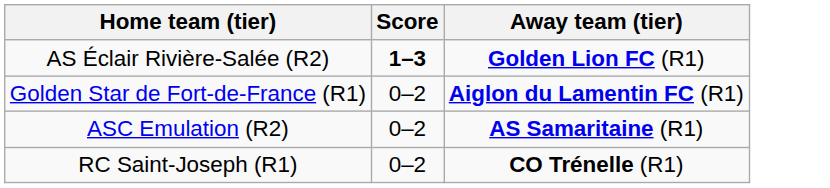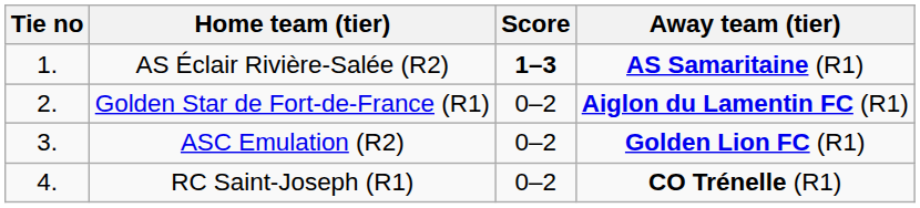 <table class="wikitable" style="text-align: center">
 <tr>
+<th>Tie no</th>
 <th>Home team (tier)</th>
 <th>Score</th>
 <th>Away team (tier)</th>
 </tr>
 <tr>
+<td>1.</td>
 <td> AS Éclair Rivière-Salée (R2)</td>
 <td><strong>1–3</strong></td>
-<td><strong><a href='#'>Golden Lion FC</a></strong> (R1) </td>
+<td><strong><a href='#'>AS Samaritaine</a></strong> (R1) </td>
 </tr>
 <tr>
+<td>2.</td>
 <td> <a href='#'>Golden Star de Fort-de-France</a> (R1)</td>
 <td>0–2</td>
 <td><strong><a href='#'>Aiglon du Lamentin FC</a></strong> (R1) </td>
 </tr>
 <tr>
+<td>3.</td>
 <td> <a href='#'>ASC Emulation</a> (R2)</td>
 <td>0–2</td>
-<td><strong><a href='#'>AS Samaritaine</a></strong> (R1) </td>
+<td><strong><a href='#'>Golden Lion FC</a></strong> (R1) </td>
 </tr>
 <tr>
+<td>4.</td>
 <td> RC Saint-Joseph (R1)</td>
 <td>0–2</td>
 <td><strong>CO Trénelle</strong> (R1) </td>
 </tr>
 </table>
